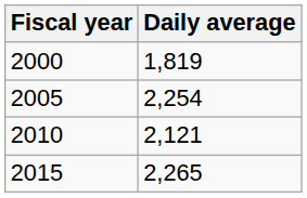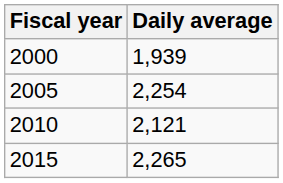 <table class="wikitable">
 <tr>
 <th>Fiscal year</th>
 <th>Daily average</th>
 </tr>
 <tr>
 <td>2000</td>
-<td>1,819</td>
+<td>1,939</td>
 </tr>
 <tr>
 <td>2005</td>
 <td>2,254</td>
 </tr>
 <tr>
 <td>2010</td>
 <td>2,121</td>
 </tr>
 <tr>
 <td>2015</td>
 <td>2,265</td>
 </tr>
 </table>
